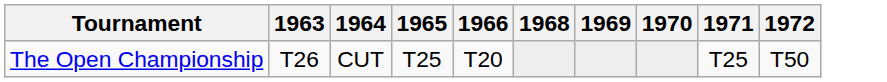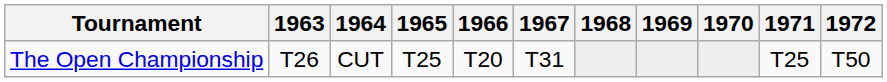 <table class="wikitable" style="font-size:95%;text-align:center;">
 <tr>
 <th>Tournament</th>
 <th>1963</th>
 <th>1964</th>
 <th>1965</th>
 <th>1966</th>
+<th>1967</th>
 <th>1968</th>
 <th>1969</th>
 <th>1970</th>
 <th>1971</th>
 <th>1972</th>
 </tr>
 <tr>
 <td align=left><a href='#'>The Open Championship</a></td>
 <td>T26</td>
 <td>CUT</td>
 <td>T25</td>
 <td>T20</td>
+<td>T31</td>
 <td style="background:#eeeeee;"></td>
 <td style="background:#eeeeee;"></td>
 <td style="background:#eeeeee;"></td>
 <td>T25</td>
 <td>T50</td>
 </tr>
 </table>
